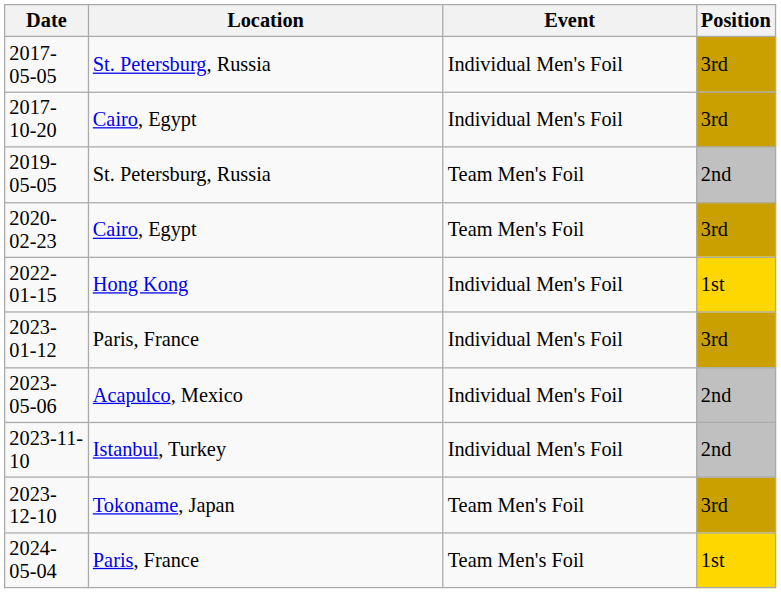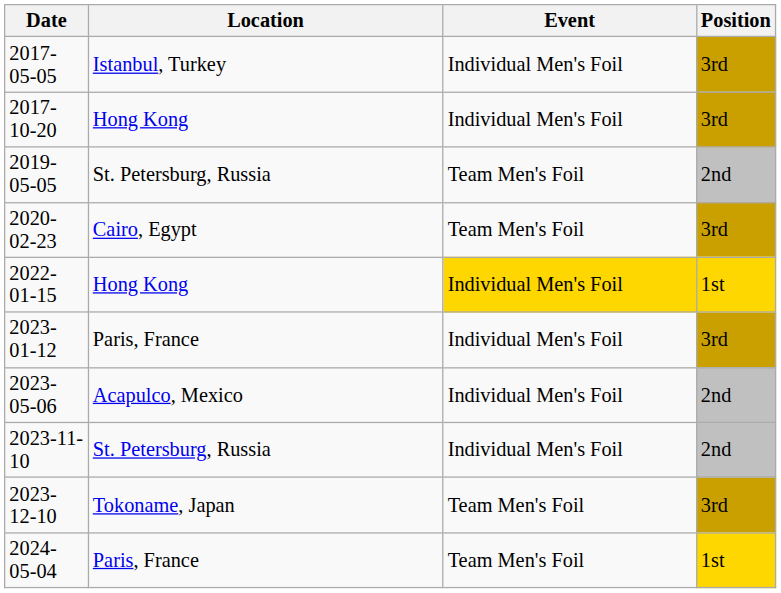 <table class="wikitable sortable">
 <tr>
 <th>Date</th>
 <th style="width:17em">Location</th>
 <th style="width:12em">Event</th>
 <th>Position</th>
 </tr>
 <tr>
 <td>2017-05-05</td>
-<td rowspan="1" align="left"> <a href='#'>St. Petersburg</a>, Russia</td>
+<td rowspan="1" align="left"> <a href='#'>Istanbul</a>, Turkey</td>
 <td>Individual Men's Foil</td>
 <td bgcolor="caramel">3rd</td>
 </tr>
 <tr>
 <td>2017-10-20</td>
-<td rowspan="1" align="left"> <a href='#'>Cairo</a>, Egypt</td>
+<td rowspan="1" align="left"> <a href='#'>Hong Kong</a></td>
 <td>Individual Men's Foil</td>
 <td bgcolor="caramel">3rd</td>
 </tr>
 <tr>
 <td>2019-05-05</td>
 <td rowspan="1" align="left"> St. Petersburg, Russia</td>
 <td>Team Men's Foil</td>
 <td bgcolor="silver">2nd</td>
 </tr>
 <tr>
 <td>2020-02-23</td>
 <td rowspan="1" align="left"> <a href='#'>Cairo</a>, Egypt</td>
 <td>Team Men's Foil</td>
 <td bgcolor="caramel">3rd</td>
 </tr>
 <tr>
 <td>2022-01-15</td>
 <td rowspan="1" align="left"> <a href='#'>Hong Kong</a></td>
-<td>Individual Men's Foil</td>
+<td style="background: gold;">Individual Men's Foil</td>
 <td bgcolor="gold">1st</td>
 </tr>
 <tr>
 <td>2023-01-12</td>
 <td rowspan="1" align="left"> Paris, France</td>
 <td>Individual Men's Foil</td>
 <td bgcolor="caramel">3rd</td>
 </tr>
 <tr>
 <td>2023-05-06</td>
 <td rowspan="1" align="left"> <a href='#'>Acapulco</a>, Mexico</td>
 <td>Individual Men's Foil</td>
 <td bgcolor="silver">2nd</td>
 </tr>
 <tr>
 <td>2023-11-10</td>
-<td rowspan="1" align="left"> <a href='#'>Istanbul</a>, Turkey</td>
+<td rowspan="1" align="left"> <a href='#'>St. Petersburg</a>, Russia</td>
 <td>Individual Men's Foil</td>
 <td bgcolor="silver">2nd</td>
 </tr>
 <tr>
 <td>2023-12-10</td>
 <td rowspan="1" align="left"> <a href='#'>Tokoname</a>, Japan</td>
 <td>Team Men's Foil</td>
 <td bgcolor="caramel">3rd</td>
 </tr>
 <tr>
 <td>2024-05-04</td>
 <td rowspan="1" align="left"> <a href='#'>Paris</a>, France</td>
 <td>Team Men's Foil</td>
 <td bgcolor="gold">1st</td>
 </tr>
 </table>
